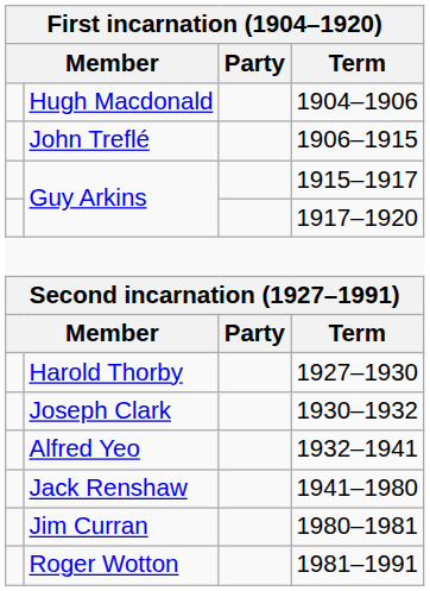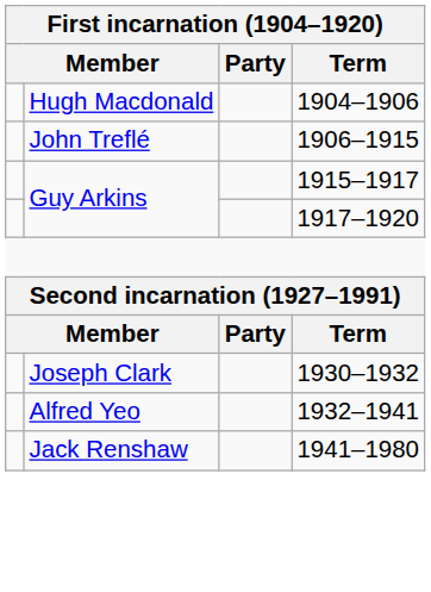 <table class="wikitable" style='border-style: none none none none;'>
 <tr>
 <th colspan="4">First incarnation (1904–1920)</th>
 </tr>
 <tr>
 <th colspan="2">Member</th>
 <th>Party</th>
 <th>Term</th>
 </tr>
 <tr style="background: #f9f9f9">
 <td> </td>
 <td><a href='#'>Hugh Macdonald</a></td>
 <td></td>
 <td>1904–1906</td>
 </tr>
 <tr style="background: #f9f9f9">
 <td> </td>
 <td><a href='#'>John Treflé</a></td>
 <td></td>
 <td>1906–1915</td>
 </tr>
 <tr style="background: #f9f9f9">
 <td> </td>
 <td rowspan="2"><a href='#'>Guy Arkins</a></td>
 <td></td>
 <td>1915–1917</td>
 </tr>
 <tr style="background: #f9f9f9">
 <td> </td>
 <td></td>
 <td>1917–1920</td>
 </tr>
 <tr>
 <td colspan="4" style='border-style: none none none none;'> </td>
 </tr>
 <tr>
 <th colspan="4">Second incarnation (1927–1991)</th>
 </tr>
 <tr>
 <th colspan="2">Member</th>
 <th>Party</th>
 <th>Term</th>
 </tr>
 <tr style="background: #f9f9f9">
 <td> </td>
-<td><a href='#'>Harold Thorby</a></td>
-<td></td>
-<td>1927–1930</td>
-</tr>
-<tr style="background: #f9f9f9">
-<td> </td>
 <td><a href='#'>Joseph Clark</a></td>
 <td></td>
 <td>1930–1932</td>
 </tr>
 <tr style="background: #f9f9f9">
 <td> </td>
 <td><a href='#'>Alfred Yeo</a></td>
 <td></td>
 <td>1932–1941</td>
 </tr>
 <tr style="background: #f9f9f9">
 <td> </td>
 <td><a href='#'>Jack Renshaw</a></td>
 <td></td>
 <td>1941–1980</td>
 </tr>
-<tr style="background: #f9f9f9">
-<td> </td>
-<td><a href='#'>Jim Curran</a></td>
-<td></td>
-<td>1980–1981</td>
-</tr>
-<tr style="background: #f9f9f9">
-<td> </td>
-<td><a href='#'>Roger Wotton</a></td>
-<td></td>
-<td>1981–1991</td>
-</tr>
 </table>
